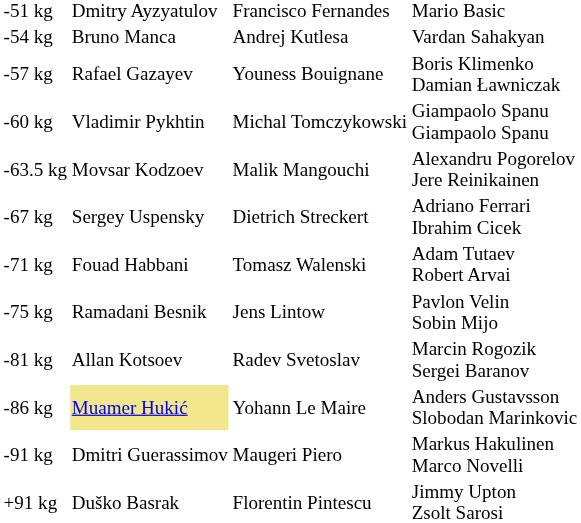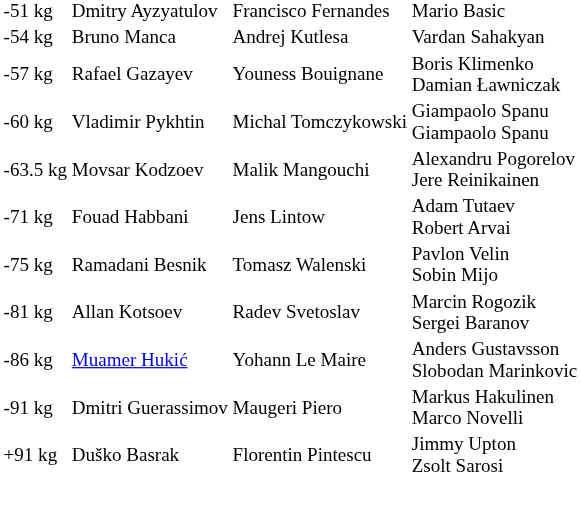 <table>
 <tr>
 <td>-51 kg</td>
 <td>Dmitry Ayzyatulov </td>
 <td>Francisco Fernandes </td>
 <td>Mario Basic </td>
 </tr>
 <tr>
 <td>-54 kg</td>
 <td>Bruno Manca </td>
 <td>Andrej Kutlesa </td>
 <td>Vardan Sahakyan </td>
 </tr>
 <tr>
 <td>-57 kg</td>
 <td>Rafael Gazayev </td>
 <td>Youness Bouignane </td>
 <td>Boris Klimenko <br>Damian Ławniczak </td>
 </tr>
 <tr>
 <td>-60 kg</td>
 <td>Vladimir Pykhtin </td>
 <td>Michal Tomczykowski </td>
 <td>Giampaolo Spanu <br>Giampaolo Spanu </td>
 </tr>
 <tr>
 <td>-63.5 kg</td>
 <td>Movsar Kodzoev </td>
 <td>Malik Mangouchi </td>
 <td>Alexandru Pogorelov <br>Jere Reinikainen </td>
 </tr>
 <tr>
-<td>-67 kg</td>
-<td>Sergey Uspensky </td>
-<td>Dietrich Streckert </td>
-<td>Adriano Ferrari <br>Ibrahim Cicek </td>
-</tr>
-<tr>
 <td>-71 kg</td>
 <td>Fouad Habbani </td>
-<td>Tomasz Walenski </td>
+<td>Jens Lintow </td>
 <td>Adam Tutaev<br>Robert Arvai </td>
 </tr>
 <tr>
 <td>-75 kg</td>
 <td>Ramadani Besnik </td>
-<td>Jens Lintow </td>
+<td>Tomasz Walenski </td>
 <td>Pavlon Velin <br>Sobin Mijo </td>
 </tr>
 <tr>
 <td>-81 kg</td>
 <td>Allan Kotsoev </td>
 <td>Radev Svetoslav </td>
 <td>Marcin Rogozik <br>Sergei Baranov </td>
 </tr>
 <tr>
 <td>-86 kg</td>
-<td style="background: khaki;"><a href='#'>Muamer Hukić</a> </td>
+<td><a href='#'>Muamer Hukić</a> </td>
 <td>Yohann Le Maire </td>
 <td>Anders Gustavsson <br>Slobodan Marinkovic </td>
 </tr>
 <tr>
 <td>-91 kg</td>
 <td>Dmitri Guerassimov </td>
 <td>Maugeri Piero </td>
 <td>Markus Hakulinen <br>Marco Novelli </td>
 </tr>
 <tr>
 <td>+91 kg</td>
 <td>Duško Basrak </td>
 <td>Florentin Pintescu </td>
 <td>Jimmy Upton <br>Zsolt Sarosi </td>
 </tr>
 <tr>
 </tr>
 </table>
